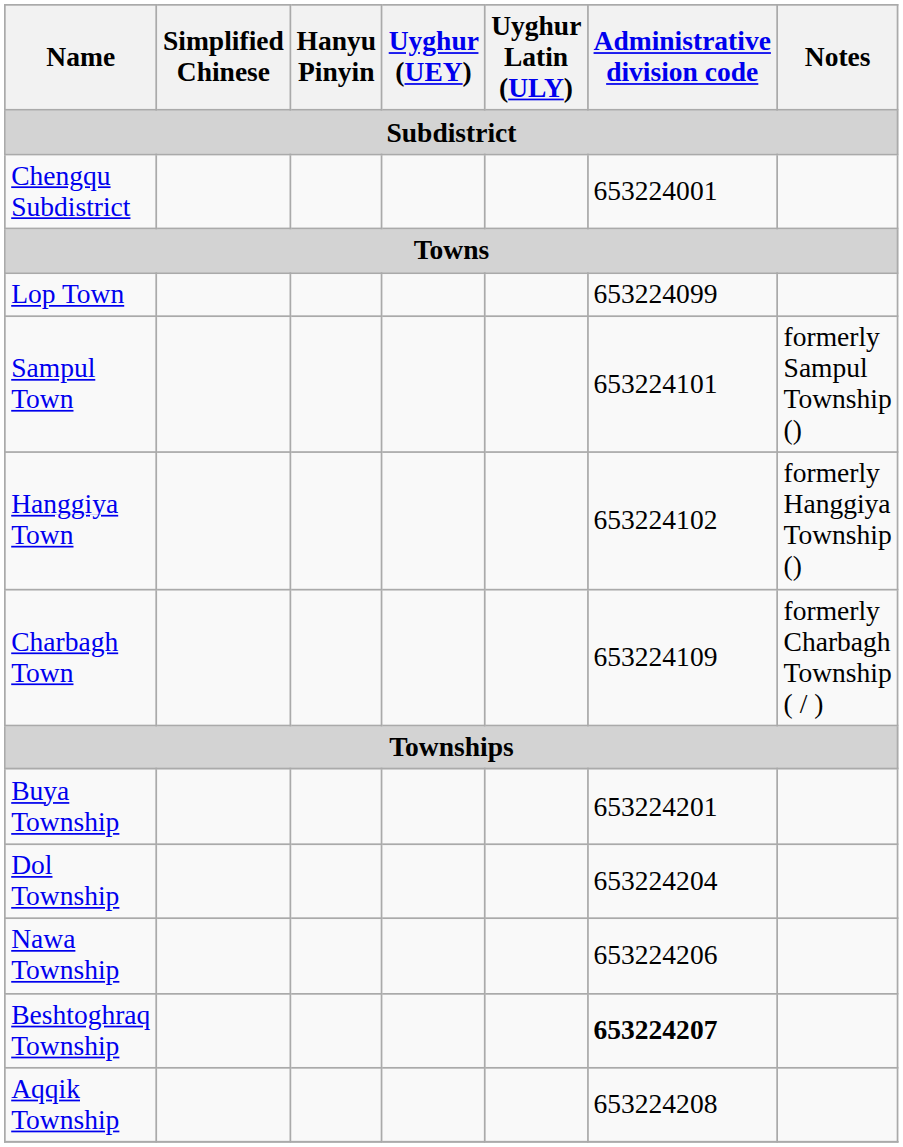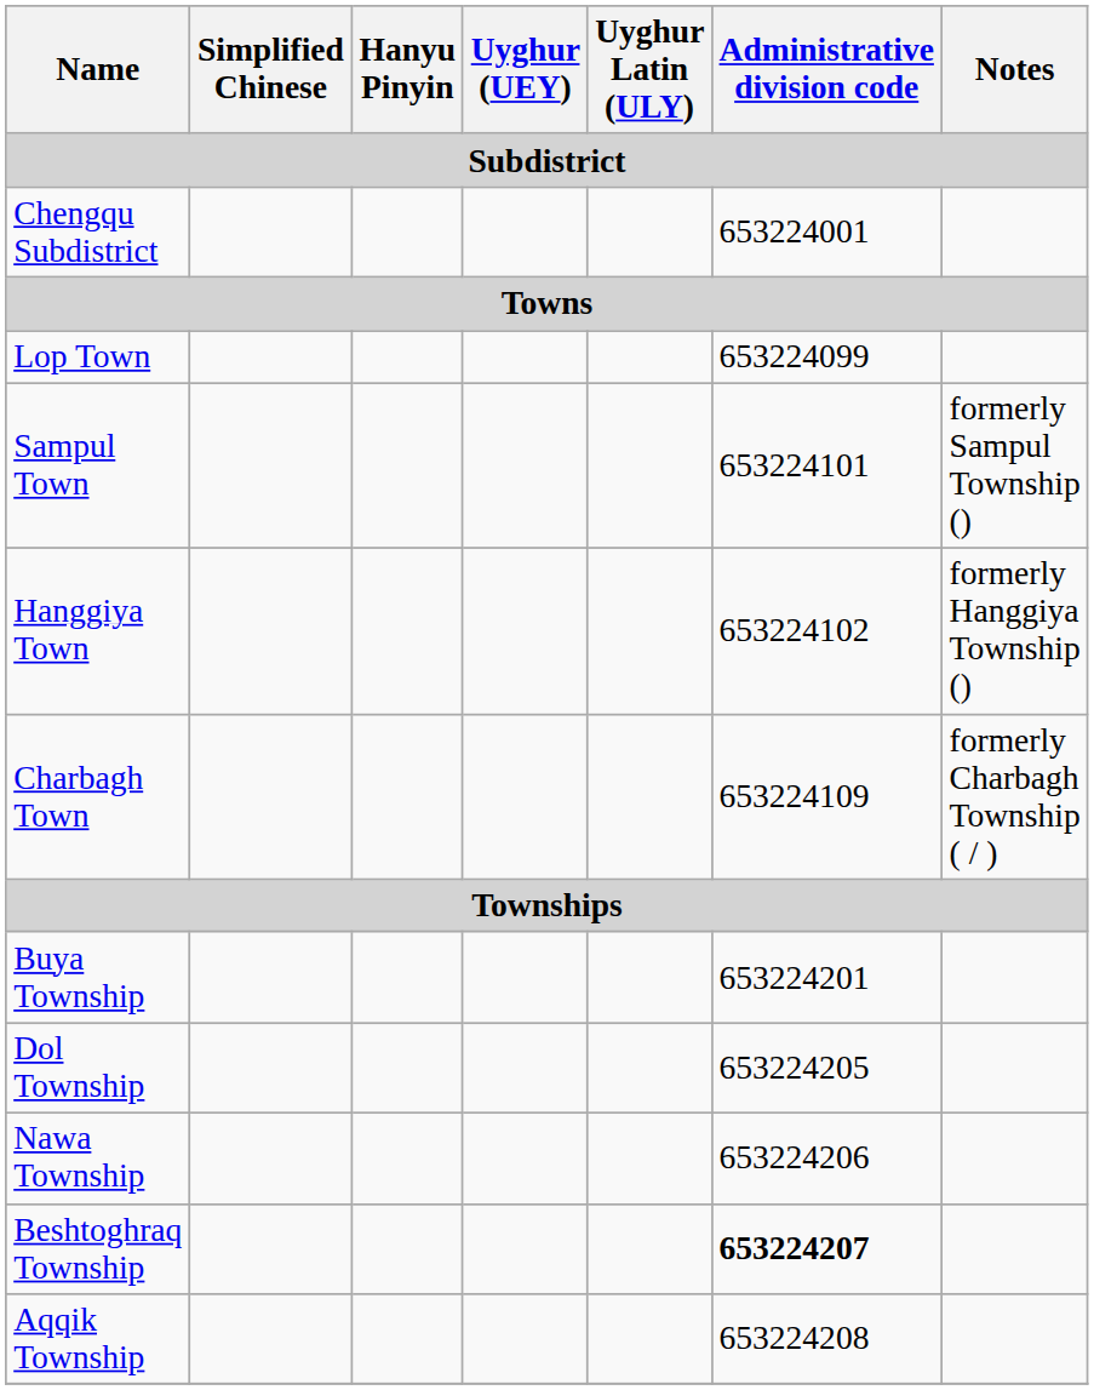 <table class="wikitable" align="center" style="width:50%; border="1">
 <tr>
 <th>Name</th>
 <th>Simplified Chinese</th>
 <th>Hanyu Pinyin</th>
 <th><a href='#'>Uyghur</a> (<a href='#'>UEY</a>)</th>
 <th>Uyghur Latin (<a href='#'>ULY</a>)</th>
 <th><a href='#'>Administrative division code</a></th>
 <th>Notes</th>
 </tr>
 <tr>
 <td colspan="8"  style="text-align:center; background:#d3d3d3;"><strong>Subdistrict</strong></td>
 </tr>
 <tr --------->
 <td><a href='#'>Chengqu Subdistrict</a></td>
 <td></td>
 <td></td>
 <td></td>
 <td></td>
 <td>653224001</td>
 <td></td>
 </tr>
 <tr>
 <td colspan="8"  style="text-align:center; background:#d3d3d3;"><strong>Towns</strong></td>
 </tr>
 <tr --------->
 <td><a href='#'>Lop Town</a></td>
 <td></td>
 <td></td>
 <td></td>
 <td></td>
 <td>653224099</td>
 <td></td>
 </tr>
 <tr>
 <td><a href='#'>Sampul Town</a></td>
 <td></td>
 <td></td>
 <td></td>
 <td></td>
 <td>653224101</td>
 <td>formerly Sampul Township ()</td>
 </tr>
 <tr>
 <td><a href='#'>Hanggiya Town</a></td>
 <td></td>
 <td></td>
 <td></td>
 <td></td>
 <td>653224102</td>
 <td>formerly Hanggiya Township ()</td>
 </tr>
 <tr>
 <td><a href='#'>Charbagh Town</a></td>
 <td></td>
 <td></td>
 <td></td>
 <td></td>
 <td>653224109</td>
 <td>formerly Charbagh Township ( / )</td>
 </tr>
 <tr>
 <td colspan="8"  style="text-align:center; background:#d3d3d3;"><strong>Townships</strong></td>
 </tr>
 <tr --------->
 <td><a href='#'>Buya Township</a></td>
 <td></td>
 <td></td>
 <td></td>
 <td></td>
 <td>653224201</td>
 <td></td>
 </tr>
 <tr>
 <td><a href='#'>Dol Township</a></td>
 <td></td>
 <td></td>
 <td></td>
 <td></td>
-<td>653224204</td>
+<td>653224205</td>
 <td></td>
 </tr>
 <tr>
 <td><a href='#'>Nawa Township</a></td>
 <td></td>
 <td></td>
 <td></td>
 <td></td>
 <td>653224206</td>
 <td></td>
 </tr>
 <tr>
 <td><a href='#'>Beshtoghraq Township</a></td>
 <td></td>
 <td></td>
 <td></td>
 <td></td>
 <td><strong>653224207</strong></td>
 <td></td>
 </tr>
 <tr>
 <td><a href='#'>Aqqik Township</a></td>
 <td></td>
 <td></td>
 <td></td>
 <td></td>
 <td>653224208</td>
 <td></td>
 </tr>
 <tr>
 </tr>
 </table>
